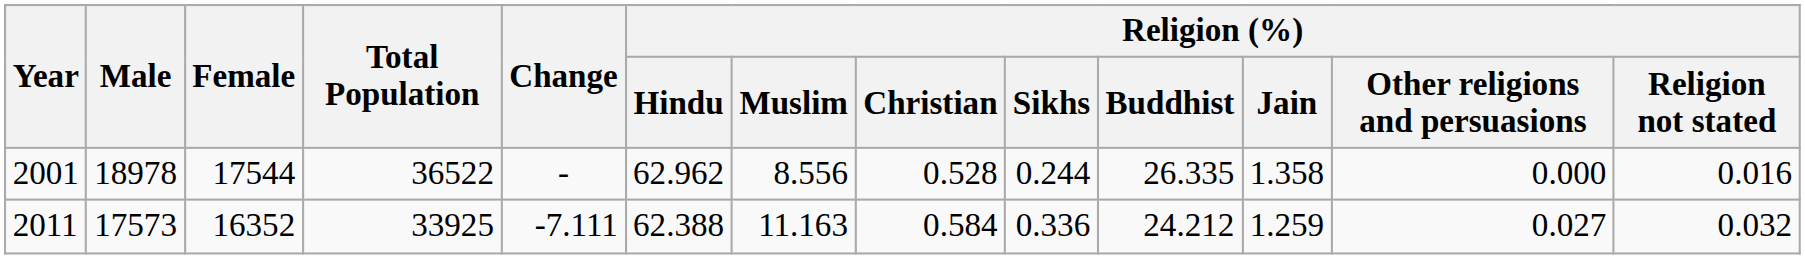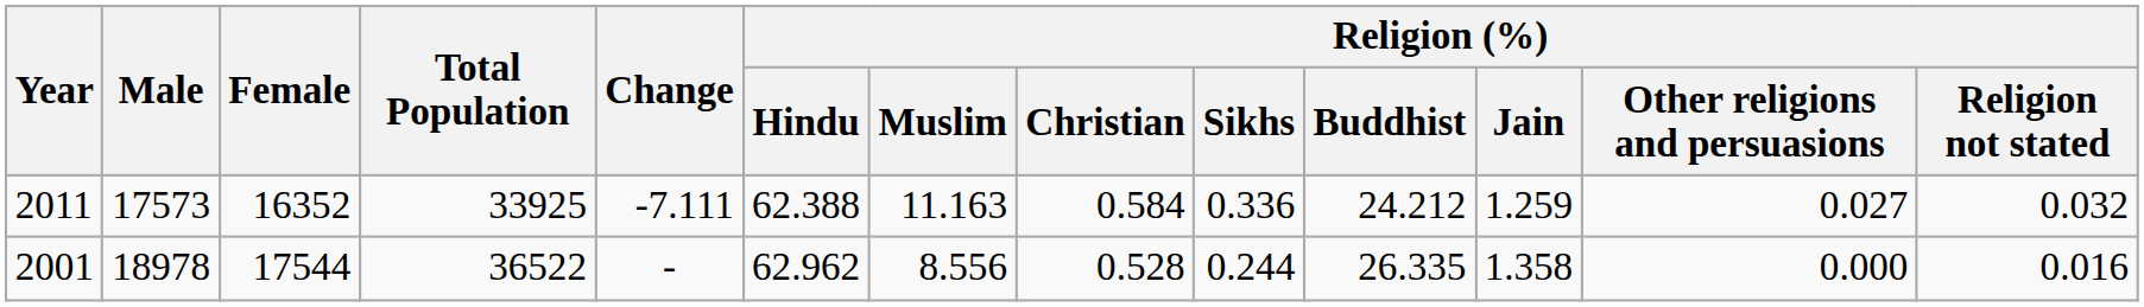 <table class="wikitable">
 <tr>
 <th rowspan="2">Year</th>
 <th rowspan="2">Male</th>
 <th rowspan="2">Female</th>
 <th rowspan="2">Total Population</th>
 <th rowspan="2">Change</th>
 <th colspan="8">Religion (%)</th>
 </tr>
 <tr>
 <th>Hindu</th>
 <th>Muslim</th>
 <th>Christian</th>
 <th>Sikhs</th>
 <th>Buddhist</th>
 <th>Jain</th>
 <th>Other religions and persuasions</th>
 <th>Religion not stated</th>
 </tr>
 <tr>
+<td>2011</td>
+<td style="text-align:right;">17573</td>
+<td style="text-align:right;">16352</td>
+<td style="text-align:right;">33925</td>
+<td style="text-align:right;">-7.111</td>
+<td style="text-align:right;">62.388</td>
+<td style="text-align:right;">11.163</td>
+<td style="text-align:right;">0.584</td>
+<td style="text-align:right;">0.336</td>
+<td style="text-align:right;">24.212</td>
+<td style="text-align:right;">1.259</td>
+<td style="text-align:right;">0.027</td>
+<td style="text-align:right;">0.032</td>
+</tr>
+<tr>
 <td>2001</td>
 <td style="text-align:right;">18978</td>
 <td style="text-align:right;">17544</td>
 <td style="text-align:right;">36522</td>
 <td style="text-align:center;">-</td>
 <td style="text-align:right;">62.962</td>
 <td style="text-align:right;">8.556</td>
 <td style="text-align:right;">0.528</td>
 <td style="text-align:right;">0.244</td>
 <td style="text-align:right;">26.335</td>
 <td style="text-align:right;">1.358</td>
 <td style="text-align:right;">0.000</td>
 <td style="text-align:right;">0.016</td>
 </tr>
-<tr>
-<td>2011</td>
-<td style="text-align:right;">17573</td>
-<td style="text-align:right;">16352</td>
-<td style="text-align:right;">33925</td>
-<td style="text-align:right;">-7.111</td>
-<td style="text-align:right;">62.388</td>
-<td style="text-align:right;">11.163</td>
-<td style="text-align:right;">0.584</td>
-<td style="text-align:right;">0.336</td>
-<td style="text-align:right;">24.212</td>
-<td style="text-align:right;">1.259</td>
-<td style="text-align:right;">0.027</td>
-<td style="text-align:right;">0.032</td>
-</tr>
 </table>
